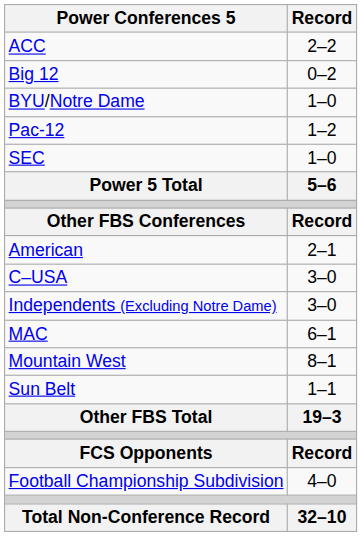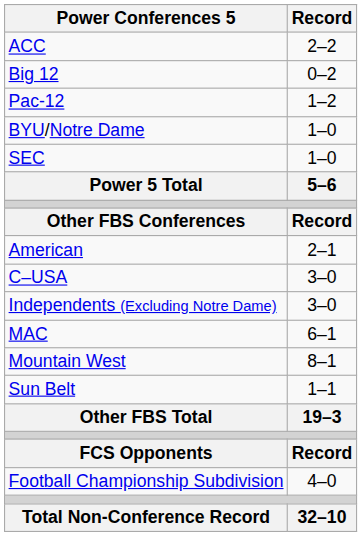 <table class="wikitable">
 <tr>
 <th>Power Conferences 5</th>
 <th>Record</th>
 </tr>
 <tr>
 <td><a href='#'>ACC</a></td>
 <td align=center>2–2</td>
 </tr>
 <tr>
 <td><a href='#'>Big 12</a></td>
 <td align=center>0–2</td>
 </tr>
 <tr>
+<td><a href='#'>Pac-12</a></td>
+<td align=center>1–2</td>
+</tr>
+<tr>
 <td><a href='#'>BYU</a>/<a href='#'>Notre Dame</a></td>
 <td align=center>1–0</td>
-</tr>
-<tr>
-<td><a href='#'>Pac-12</a></td>
-<td align=center>1–2</td>
 </tr>
 <tr>
 <td><a href='#'>SEC</a></td>
 <td align=center>1–0</td>
 </tr>
 <tr>
 <th>Power 5 Total</th>
 <th>5–6</th>
 </tr>
 <tr>
 <th colspan="2" style="background:lightgrey;"></th>
 </tr>
 <tr>
 <th>Other FBS Conferences</th>
 <th>Record</th>
 </tr>
 <tr>
 <td><a href='#'>American</a></td>
 <td align=center>2–1</td>
 </tr>
 <tr>
 <td><a href='#'>C–USA</a></td>
 <td align=center>3–0</td>
 </tr>
 <tr>
 <td><a href='#'>Independents <small>(Excluding Notre Dame)</small></a></td>
 <td align=center>3–0</td>
 </tr>
 <tr>
 <td><a href='#'>MAC</a></td>
 <td align=center>6–1</td>
 </tr>
 <tr>
 <td><a href='#'>Mountain West</a></td>
 <td align=center>8–1</td>
 </tr>
 <tr>
 <td><a href='#'>Sun Belt</a></td>
 <td align=center>1–1</td>
 </tr>
 <tr>
 <th>Other FBS Total</th>
 <th>19–3</th>
 </tr>
 <tr>
 <th colspan="2" style="background:lightgrey;"></th>
 </tr>
 <tr>
 <th>FCS Opponents</th>
 <th>Record</th>
 </tr>
 <tr>
 <td><a href='#'>Football Championship Subdivision</a></td>
 <td align=center>4–0</td>
 </tr>
 <tr>
 <th colspan="2" style="background:lightgrey;"></th>
 </tr>
 <tr>
 <th>Total Non-Conference Record</th>
 <th>32–10</th>
 </tr>
 </table>
